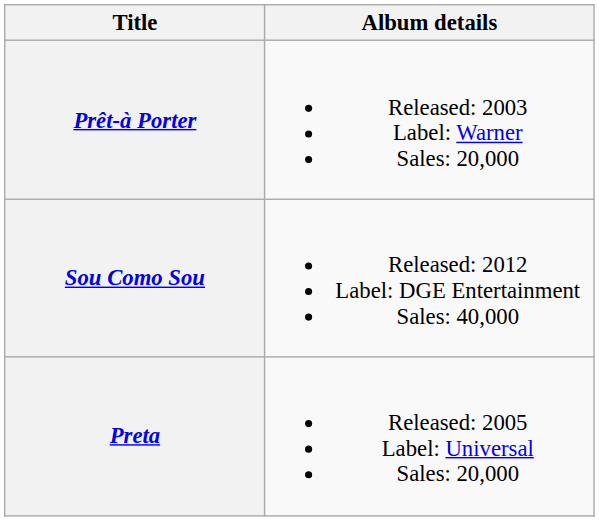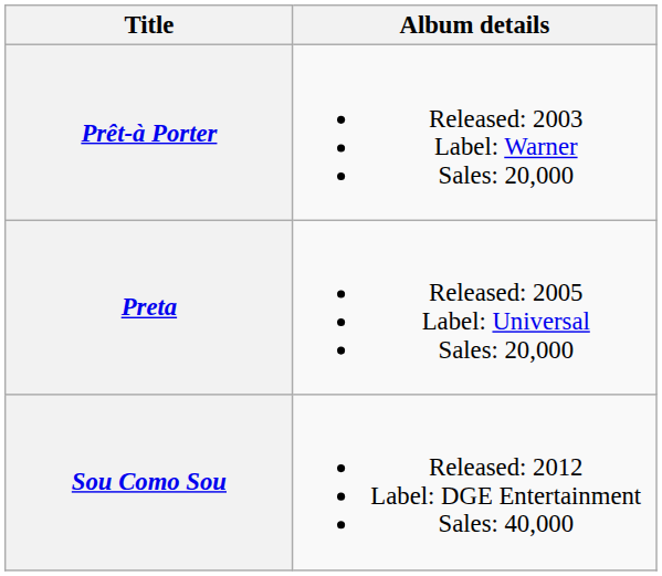 <table class="wikitable" style="text-align:center;">
 <tr>
 <th scope="col" style="width:11em;">Title</th>
 <th scope="col" style="width:14em;">Album details</th>
 </tr>
 <tr>
 <th scope="row"><em><a href='#'>Prêt-à Porter</a></em></th>
 <td><br><ul><li>Released: 2003</li><li>Label: <a href='#'>Warner</a></li><li>Sales: 20,000</li></ul></td>
 </tr>
 <tr>
+<th scope="row"><em><a href='#'>Preta</a></em></th>
+<td><br><ul><li>Released: 2005</li><li>Label: <a href='#'>Universal</a></li><li>Sales: 20,000</li></ul></td>
+</tr>
+<tr>
 <th scope="row"><em><a href='#'>Sou Como Sou</a></em></th>
 <td><br><ul><li>Released: 2012</li><li>Label: DGE Entertainment</li><li>Sales: 40,000</li></ul></td>
 </tr>
-<tr>
-<th scope="row"><em><a href='#'>Preta</a></em></th>
-<td><br><ul><li>Released: 2005</li><li>Label: <a href='#'>Universal</a></li><li>Sales: 20,000</li></ul></td>
-</tr>
 </table>
